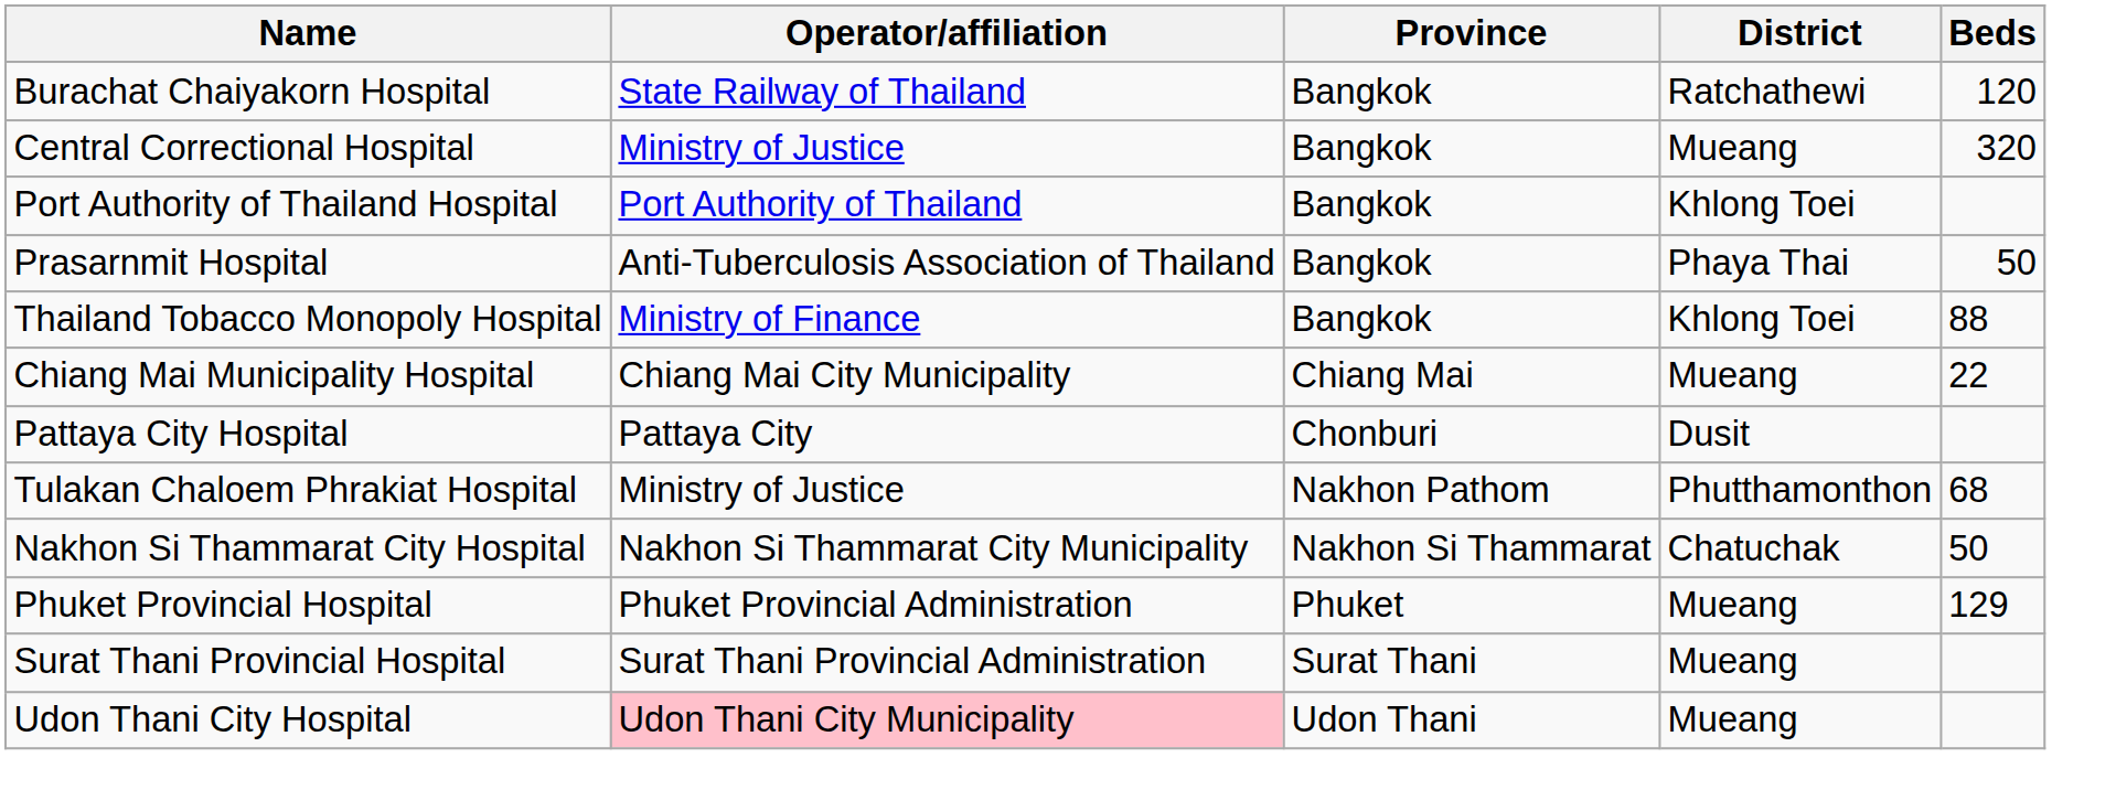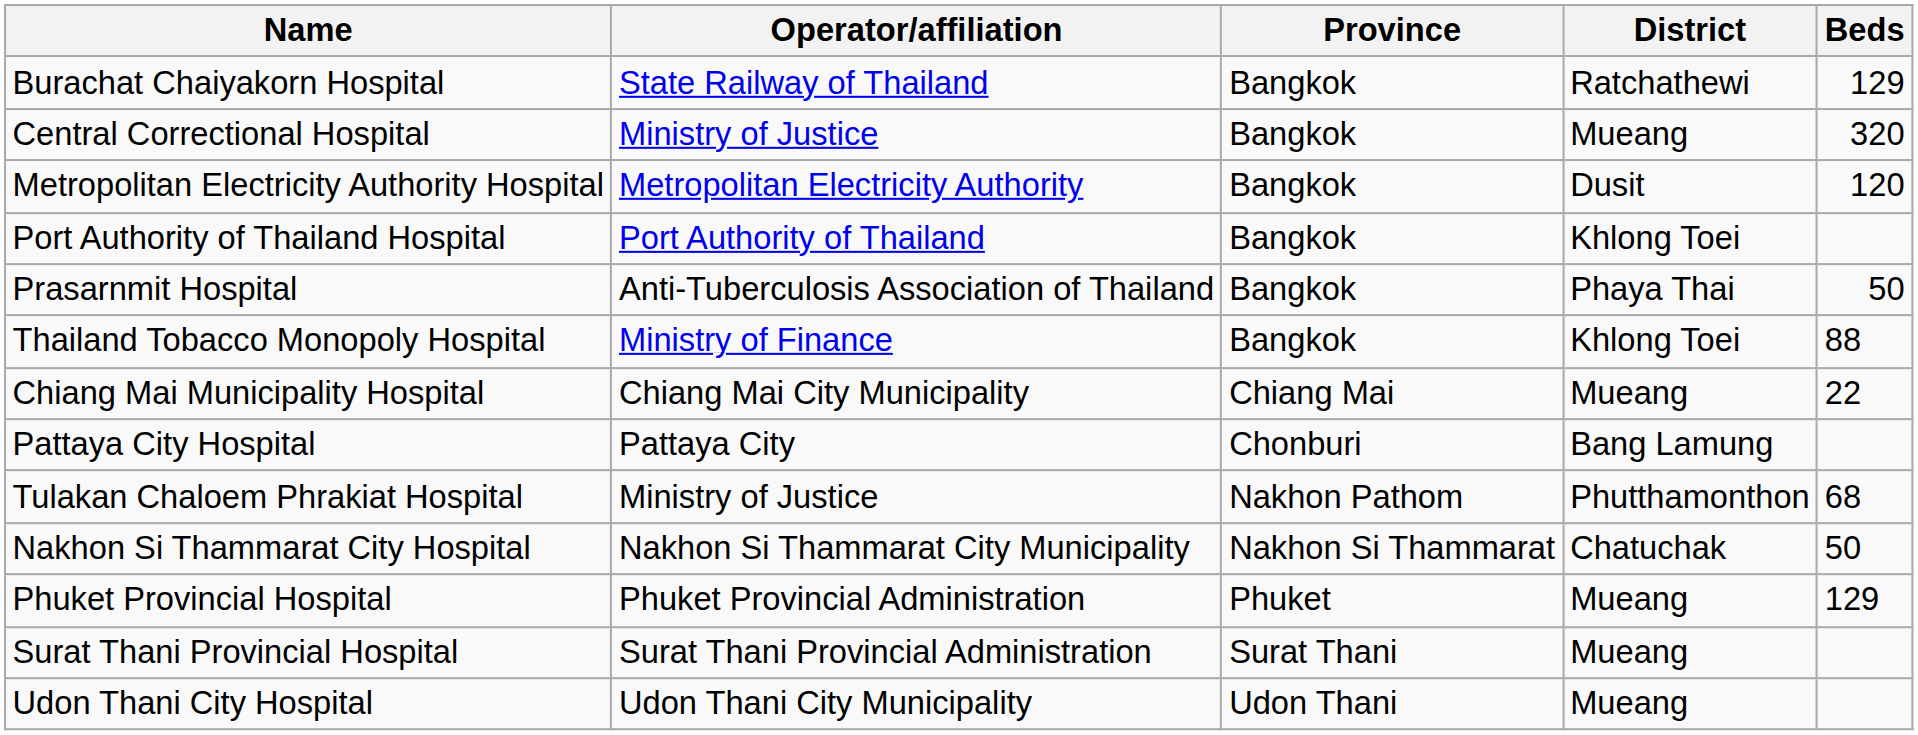 <table class="wikitable sortable">
 <tr>
 <th>Name</th>
 <th>Operator/affiliation</th>
 <th>Province</th>
 <th>District</th>
 <th>Beds</th>
 </tr>
 <tr>
 <td>Burachat Chaiyakorn Hospital</td>
 <td><a href='#'>State Railway of Thailand</a></td>
 <td>Bangkok</td>
 <td>Ratchathewi</td>
-<td align="right">120</td>
+<td align="right">129</td>
 </tr>
 <tr>
 <td>Central Correctional Hospital</td>
 <td><a href='#'>Ministry of Justice</a></td>
 <td>Bangkok</td>
 <td>Mueang</td>
 <td align="right">320</td>
+</tr>
+<tr>
+<td>Metropolitan Electricity Authority Hospital</td>
+<td><a href='#'>Metropolitan Electricity Authority</a></td>
+<td>Bangkok</td>
+<td>Dusit</td>
+<td align="right">120</td>
 </tr>
 <tr>
 <td>Port Authority of Thailand Hospital</td>
 <td><a href='#'>Port Authority of Thailand</a></td>
 <td>Bangkok</td>
 <td>Khlong Toei</td>
 <td></td>
 </tr>
 <tr>
 <td>Prasarnmit Hospital</td>
 <td>Anti-Tuberculosis Association of Thailand</td>
 <td>Bangkok</td>
 <td>Phaya Thai</td>
 <td align="right">50</td>
 </tr>
 <tr>
 <td>Thailand Tobacco Monopoly Hospital</td>
 <td><a href='#'>Ministry of Finance</a></td>
 <td>Bangkok</td>
 <td>Khlong Toei</td>
 <td>88</td>
 </tr>
 <tr>
 <td>Chiang Mai Municipality Hospital</td>
 <td>Chiang Mai City Municipality</td>
 <td>Chiang Mai</td>
 <td>Mueang</td>
 <td>22</td>
 </tr>
 <tr>
 <td>Pattaya City Hospital</td>
 <td>Pattaya City</td>
 <td>Chonburi</td>
-<td>Dusit</td>
+<td>Bang Lamung</td>
 <td></td>
 </tr>
 <tr>
 <td>Tulakan Chaloem Phrakiat Hospital</td>
 <td>Ministry of Justice</td>
 <td>Nakhon Pathom</td>
 <td>Phutthamonthon</td>
 <td>68</td>
 </tr>
 <tr>
 <td>Nakhon Si Thammarat City Hospital</td>
 <td>Nakhon Si Thammarat City Municipality</td>
 <td>Nakhon Si Thammarat</td>
 <td>Chatuchak</td>
 <td>50</td>
 </tr>
 <tr>
 <td>Phuket Provincial Hospital</td>
 <td>Phuket Provincial Administration</td>
 <td>Phuket</td>
 <td>Mueang</td>
 <td>129</td>
 </tr>
 <tr>
 <td>Surat Thani Provincial Hospital</td>
 <td>Surat Thani Provincial Administration</td>
 <td>Surat Thani</td>
 <td>Mueang</td>
 <td></td>
 </tr>
 <tr>
 <td>Udon Thani City Hospital</td>
-<td style="background: pink;">Udon Thani City Municipality</td>
+<td>Udon Thani City Municipality</td>
 <td>Udon Thani</td>
 <td>Mueang</td>
 <td></td>
 </tr>
 </table>
